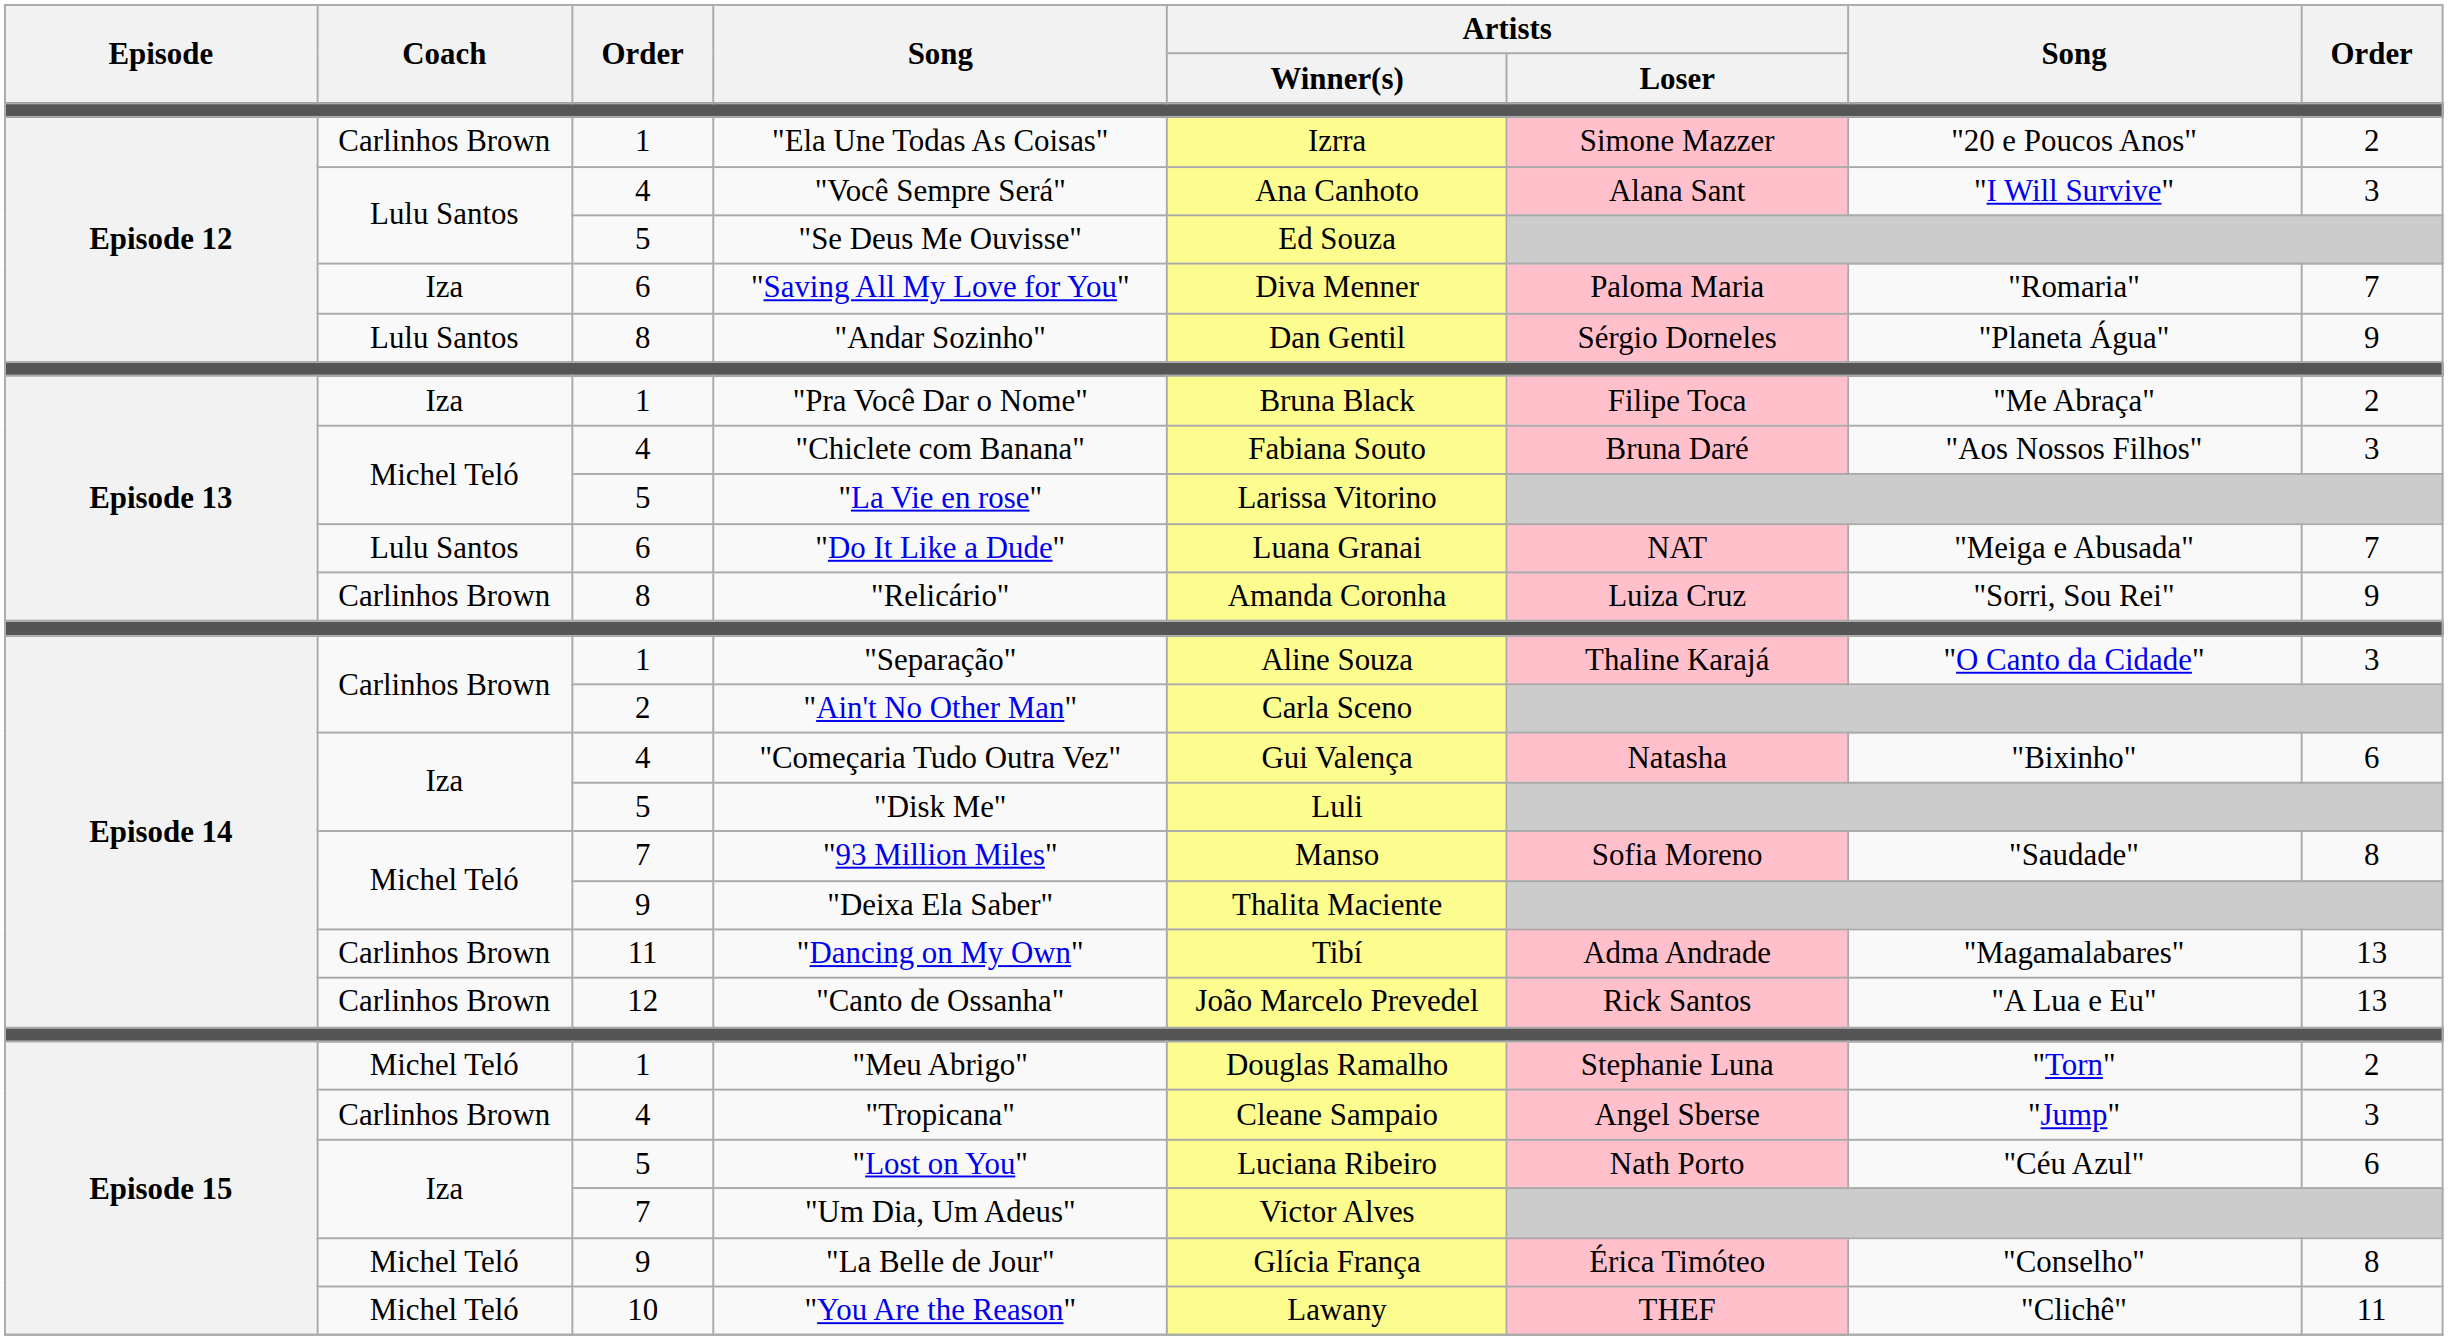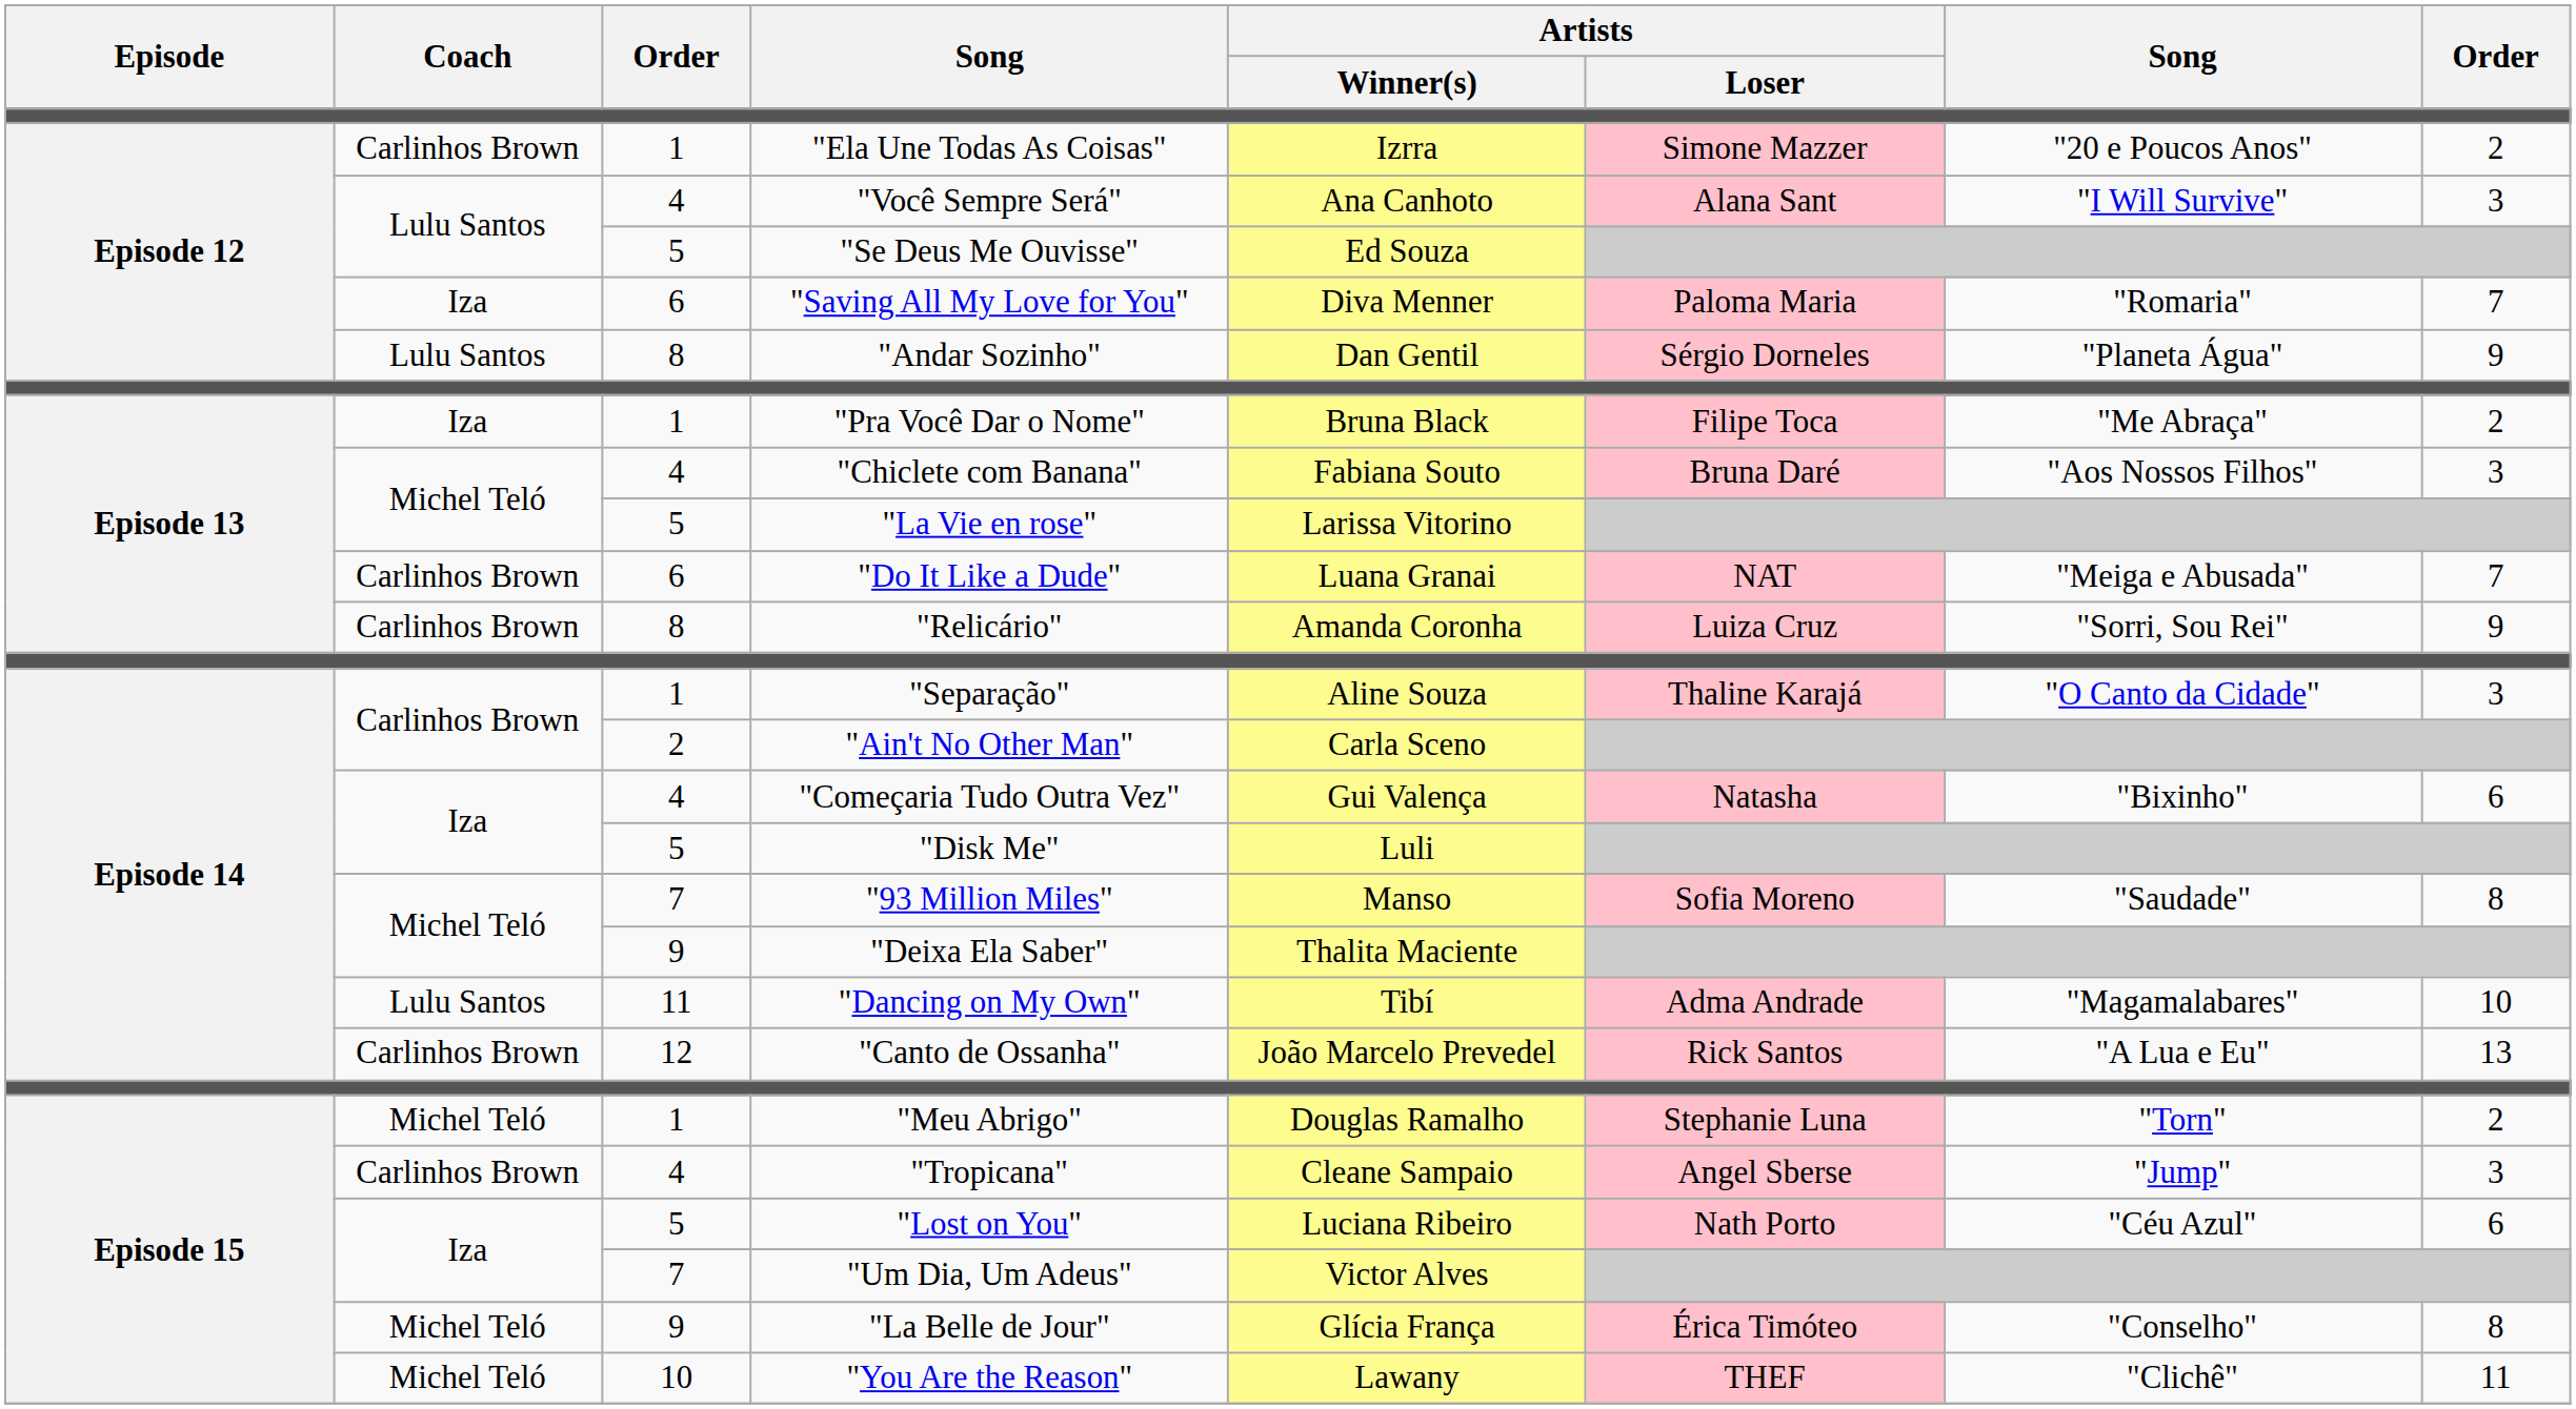 <table class="wikitable" style="text-align:center; width:100%;">
 <tr>
 <th scope="col" width="11.0%" rowspan=2>Episode</th>
 <th scope="col" width="09.0%" rowspan=2>Coach</th>
 <th scope="col" width="05.0%" rowspan=2>Order</th>
 <th scope="col" width="16.0%" rowspan=2>Song</th>
 <th scope="col" width="24.0%" colspan=2>Artists</th>
 <th scope="col" width="16.0%" rowspan=2>Song</th>
 <th scope="col" width="05.0%" rowspan=2>Order</th>
 </tr>
 <tr>
 <th scope="col" width="12%">Winner(s)</th>
 <th scope="col" width="12%">Loser</th>
 </tr>
 <tr>
 <td colspan=8 bgcolor=555555></td>
 </tr>
 <tr>
 <th rowspan=5>Episode 12<br></th>
 <td>Carlinhos Brown</td>
 <td>1</td>
 <td>"Ela Une Todas As Coisas"</td>
 <td bgcolor=FDFC8F>Izrra</td>
 <td bgcolor=FFC0CB>Simone Mazzer</td>
 <td>"20 e Poucos Anos"</td>
 <td>2</td>
 </tr>
 <tr>
 <td rowspan=2>Lulu Santos</td>
 <td>4</td>
 <td>"Você Sempre Será"</td>
 <td bgcolor=FDFC8F>Ana Canhoto</td>
 <td bgcolor=FFC0CB>Alana Sant</td>
 <td>"<a href='#'>I Will Survive</a>"</td>
 <td>3</td>
 </tr>
 <tr>
 <td>5</td>
 <td>"Se Deus Me Ouvisse"</td>
 <td bgcolor=FDFC8F>Ed Souza</td>
 <td bgcolor=CCCCCC colspan=3></td>
 </tr>
 <tr>
 <td>Iza</td>
 <td>6</td>
 <td>"<a href='#'>Saving All My Love for You</a>"</td>
 <td bgcolor=FDFC8F>Diva Menner</td>
 <td bgcolor=FFC0CB>Paloma Maria</td>
 <td>"Romaria"</td>
 <td>7</td>
 </tr>
 <tr>
 <td>Lulu Santos</td>
 <td>8</td>
 <td>"Andar Sozinho"</td>
 <td bgcolor=FDFC8F>Dan Gentil</td>
 <td bgcolor=FFC0CB>Sérgio Dorneles</td>
 <td>"Planeta Água"</td>
 <td>9</td>
 </tr>
 <tr>
 <td colspan=8 bgcolor=555555></td>
 </tr>
 <tr>
 <th rowspan=5>Episode 13<br></th>
 <td>Iza</td>
 <td>1</td>
 <td>"Pra Você Dar o Nome"</td>
 <td bgcolor=FDFC8F>Bruna Black</td>
 <td bgcolor=FFC0CB>Filipe Toca</td>
 <td>"Me Abraça"</td>
 <td>2</td>
 </tr>
 <tr>
 <td rowspan=2>Michel Teló</td>
 <td>4</td>
 <td>"Chiclete com Banana"</td>
 <td bgcolor=FDFC8F>Fabiana Souto</td>
 <td bgcolor=FFC0CB>Bruna Daré</td>
 <td>"Aos Nossos Filhos"</td>
 <td>3</td>
 </tr>
 <tr>
 <td>5</td>
 <td>"<a href='#'>La Vie en rose</a>"</td>
 <td bgcolor=FDFC8F>Larissa Vitorino</td>
 <td bgcolor=CCCCCC colspan=3></td>
 </tr>
 <tr>
-<td>Lulu Santos</td>
+<td>Carlinhos Brown</td>
 <td>6</td>
 <td>"<a href='#'>Do It Like a Dude</a>"</td>
 <td bgcolor=FDFC8F>Luana Granai</td>
 <td bgcolor=FFC0CB>NAT</td>
 <td>"Meiga e Abusada"</td>
 <td>7</td>
 </tr>
 <tr>
 <td>Carlinhos Brown</td>
 <td>8</td>
 <td>"Relicário"</td>
 <td bgcolor=FDFC8F>Amanda Coronha</td>
 <td bgcolor=FFC0CB>Luiza Cruz</td>
 <td>"Sorri, Sou Rei"</td>
 <td>9</td>
 </tr>
 <tr>
 <td colspan=8 bgcolor=555555></td>
 </tr>
 <tr>
 <th rowspan=8>Episode 14<br></th>
 <td rowspan=2>Carlinhos Brown</td>
 <td>1</td>
 <td>"Separação"</td>
 <td bgcolor=FDFC8F>Aline Souza</td>
 <td bgcolor=FFC0CB>Thaline Karajá</td>
 <td>"<a href='#'>O Canto da Cidade</a>"</td>
 <td>3</td>
 </tr>
 <tr>
 <td>2</td>
 <td>"<a href='#'>Ain't No Other Man</a>"</td>
 <td bgcolor=FDFC8F>Carla Sceno</td>
 <td bgcolor=CCCCCC colspan=3></td>
 </tr>
 <tr>
 <td rowspan=2>Iza</td>
 <td>4</td>
 <td>"Começaria Tudo Outra Vez"</td>
 <td bgcolor=FDFC8F>Gui Valença</td>
 <td bgcolor=FFC0CB>Natasha</td>
 <td>"Bixinho"</td>
 <td>6</td>
 </tr>
 <tr>
 <td>5</td>
 <td>"Disk Me"</td>
 <td bgcolor=FDFC8F>Luli</td>
 <td bgcolor=CCCCCC colspan=3></td>
 </tr>
 <tr>
 <td rowspan=2>Michel Teló</td>
 <td>7</td>
 <td>"<a href='#'>93 Million Miles</a>"</td>
 <td bgcolor=FDFC8F>Manso</td>
 <td bgcolor=FFC0CB>Sofia Moreno</td>
 <td>"Saudade"</td>
 <td>8</td>
 </tr>
 <tr>
 <td>9</td>
 <td>"Deixa Ela Saber"</td>
 <td bgcolor=FDFC8F>Thalita Maciente</td>
 <td bgcolor=CCCCCC colspan=3></td>
 </tr>
 <tr>
-<td>Carlinhos Brown</td>
+<td>Lulu Santos</td>
 <td>11</td>
 <td>"<a href='#'>Dancing on My Own</a>"</td>
 <td bgcolor=FDFC8F>Tibí</td>
 <td bgcolor=FFC0CB>Adma Andrade</td>
 <td>"Magamalabares"</td>
-<td>13</td>
+<td>10</td>
 </tr>
 <tr>
 <td>Carlinhos Brown</td>
 <td>12</td>
 <td>"Canto de Ossanha"</td>
 <td bgcolor=FDFC8F>João Marcelo Prevedel</td>
 <td bgcolor=FFC0CB>Rick Santos</td>
 <td>"A Lua e Eu"</td>
 <td>13</td>
 </tr>
 <tr>
 <td colspan=8 bgcolor=555555></td>
 </tr>
 <tr>
 <th rowspan=6>Episode 15<br></th>
 <td>Michel Teló</td>
 <td>1</td>
 <td>"Meu Abrigo"</td>
 <td bgcolor=FDFC8F>Douglas Ramalho</td>
 <td bgcolor=FFC0CB>Stephanie Luna</td>
 <td>"<a href='#'>Torn</a>"</td>
 <td>2</td>
 </tr>
 <tr>
 <td>Carlinhos Brown</td>
 <td>4</td>
 <td>"Tropicana"</td>
 <td bgcolor=FDFC8F>Cleane Sampaio</td>
 <td bgcolor=FFC0CB>Angel Sberse</td>
 <td>"<a href='#'>Jump</a>"</td>
 <td>3</td>
 </tr>
 <tr>
 <td rowspan=2>Iza</td>
 <td>5</td>
 <td>"<a href='#'>Lost on You</a>"</td>
 <td bgcolor=FDFC8F>Luciana Ribeiro</td>
 <td bgcolor=FFC0CB>Nath Porto</td>
 <td>"Céu Azul"</td>
 <td>6</td>
 </tr>
 <tr>
 <td>7</td>
 <td>"Um Dia, Um Adeus"</td>
 <td bgcolor=FDFC8F>Victor Alves</td>
 <td bgcolor=CCCCCC colspan=3></td>
 </tr>
 <tr>
 <td>Michel Teló</td>
 <td>9</td>
 <td>"La Belle de Jour"</td>
 <td bgcolor=FDFC8F>Glícia França</td>
 <td bgcolor=FFC0CB>Érica Timóteo</td>
 <td>"Conselho"</td>
 <td>8</td>
 </tr>
 <tr>
 <td>Michel Teló</td>
 <td>10</td>
 <td>"<a href='#'>You Are the Reason</a>"</td>
 <td bgcolor=FDFC8F>Lawany</td>
 <td bgcolor=FFC0CB>THEF</td>
 <td>"Clichê"</td>
 <td>11</td>
 </tr>
 <tr>
 </tr>
 </table>
